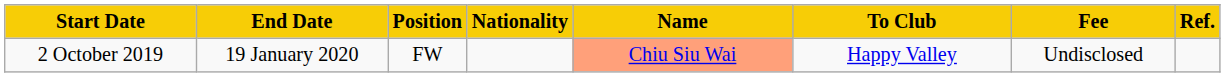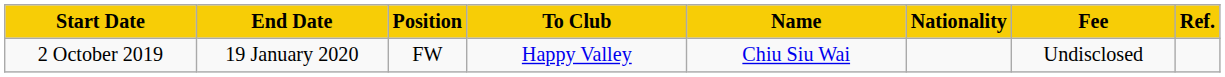 <table class="wikitable"  style="text-align:center; font-size:90%;">
 <tr>
 <th style="background:#f7cd06; color:#000000; width:130px;">Start Date</th>
 <th style="background:#f7cd06; color:#000000; width:130px;">End Date</th>
 <th style="background:#f7cd06; color:#000000; width:50px;">Position</th>
+<th style="background:#f7cd06; color:#000000; width:150px;">To Club</th>
+<th style="background:#f7cd06; color:#000000; width:150px;">Name</th>
 <th style="background:#f7cd06; color:#000000; width:50px;">Nationality</th>
-<th style="background:#f7cd06; color:#000000; width:150px;">Name</th>
-<th style="background:#f7cd06; color:#000000; width:150px;">To Club</th>
 <th style="background:#f7cd06; color:#000000; width:110px;">Fee</th>
 <th style="background:#f7cd06; color:#000000; width:25px;">Ref.</th>
 </tr>
 <tr>
 <td>2 October 2019</td>
 <td>19 January 2020</td>
 <td>FW</td>
+<td><a href='#'>Happy Valley</a></td>
+<td><a href='#'>Chiu Siu Wai</a></td>
 <td></td>
-<td style="background: lightsalmon;"><a href='#'>Chiu Siu Wai</a></td>
-<td><a href='#'>Happy Valley</a></td>
 <td>Undisclosed</td>
 <td></td>
 </tr>
 </table>
